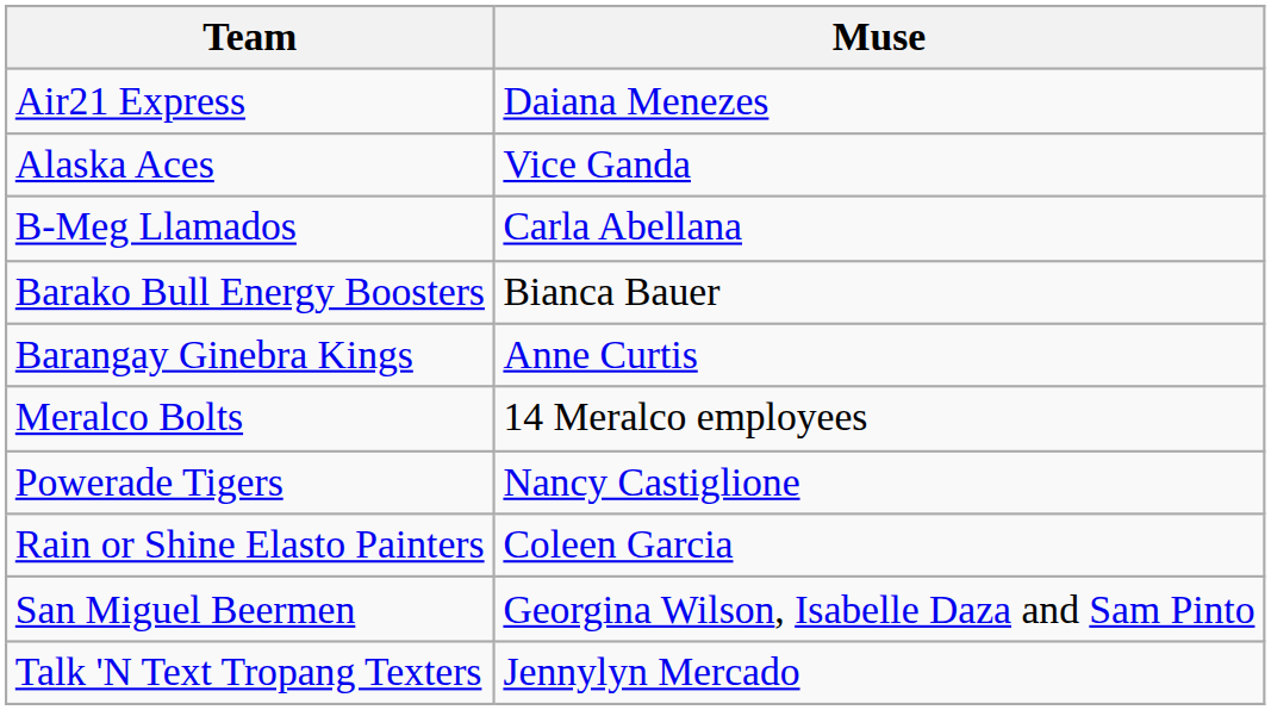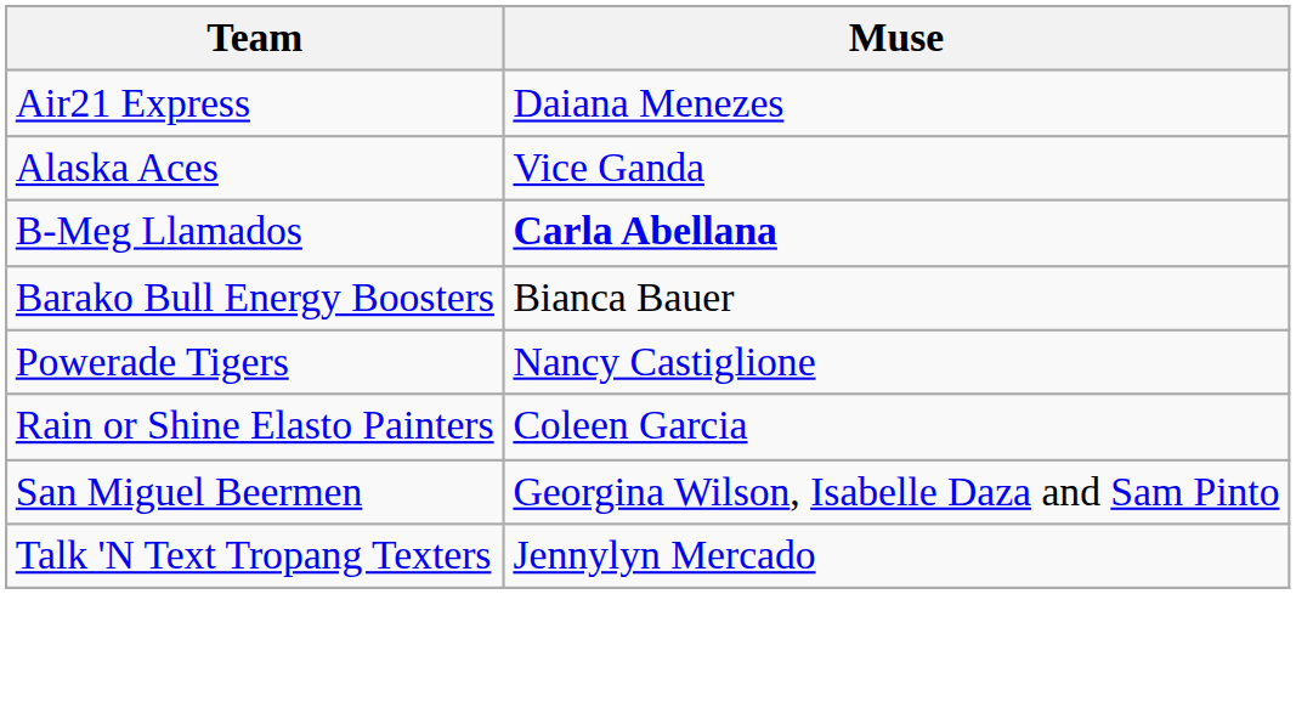 <table class="wikitable sortable sortable">
 <tr>
 <th style= width="45%">Team</th>
 <th style= width="55%">Muse</th>
 </tr>
 <tr>
 <td><a href='#'>Air21 Express</a></td>
 <td><a href='#'>Daiana Menezes</a></td>
 </tr>
 <tr>
 <td><a href='#'>Alaska Aces</a></td>
 <td><a href='#'>Vice Ganda</a></td>
 </tr>
 <tr>
 <td><a href='#'>B-Meg Llamados</a></td>
-<td><a href='#'>Carla Abellana</a></td>
+<td><strong><a href='#'>Carla Abellana</a></strong></td>
 </tr>
 <tr>
 <td><a href='#'>Barako Bull Energy Boosters</a></td>
 <td>Bianca Bauer</td>
-</tr>
-<tr>
-<td><a href='#'>Barangay Ginebra Kings</a></td>
-<td><a href='#'>Anne Curtis</a></td>
-</tr>
-<tr>
-<td><a href='#'>Meralco Bolts</a></td>
-<td>14 Meralco employees</td>
 </tr>
 <tr>
 <td><a href='#'>Powerade Tigers</a></td>
 <td><a href='#'>Nancy Castiglione</a></td>
 </tr>
 <tr>
 <td><a href='#'>Rain or Shine Elasto Painters</a></td>
 <td><a href='#'>Coleen Garcia</a></td>
 </tr>
 <tr>
 <td><a href='#'>San Miguel Beermen</a></td>
 <td><a href='#'>Georgina Wilson</a>, <a href='#'>Isabelle Daza</a> and <a href='#'>Sam Pinto</a></td>
 </tr>
 <tr>
 <td><a href='#'>Talk 'N Text Tropang Texters</a></td>
 <td><a href='#'>Jennylyn Mercado</a></td>
 </tr>
 </table>
